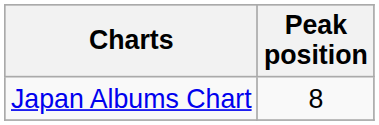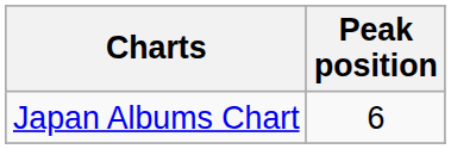 <table class="wikitable">
 <tr>
 <th align="left">Charts</th>
 <th align="left">Peak<br>position</th>
 </tr>
 <tr>
 <td align="left"><a href='#'>Japan Albums Chart</a></td>
-<td align="center">8</td>
+<td align="center">6</td>
 </tr>
 </table>
